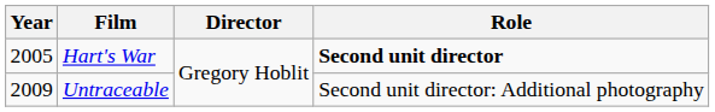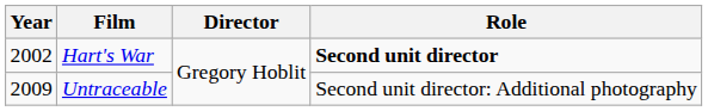 <table class="wikitable">
 <tr>
 <th>Year</th>
 <th>Film</th>
 <th>Director</th>
 <th>Role</th>
 </tr>
 <tr>
-<td>2005</td>
+<td>2002</td>
 <td><em><a href='#'>Hart's War</a></em></td>
 <td rowspan=2>Gregory Hoblit</td>
 <td><strong>Second unit director</strong></td>
 </tr>
 <tr>
 <td>2009</td>
 <td><em><a href='#'>Untraceable</a></em></td>
 <td>Second unit director: Additional photography</td>
 </tr>
 </table>
